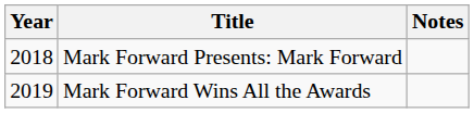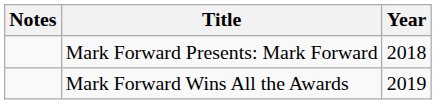 <table class="wikitable sortable">
 <tr>
+<th>Notes</th>
+<th>Title</th>
 <th>Year</th>
-<th>Title</th>
-<th>Notes</th>
 </tr>
 <tr>
+<td></td>
+<td>Mark Forward Presents: Mark Forward</td>
 <td>2018</td>
-<td>Mark Forward Presents: Mark Forward</td>
-<td></td>
 </tr>
 <tr>
+<td></td>
+<td>Mark Forward Wins All the Awards</td>
 <td>2019</td>
-<td>Mark Forward Wins All the Awards</td>
-<td></td>
 </tr>
 </table>
